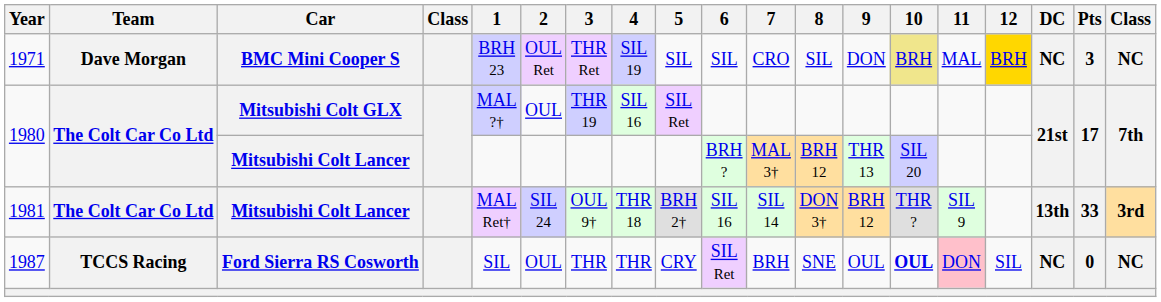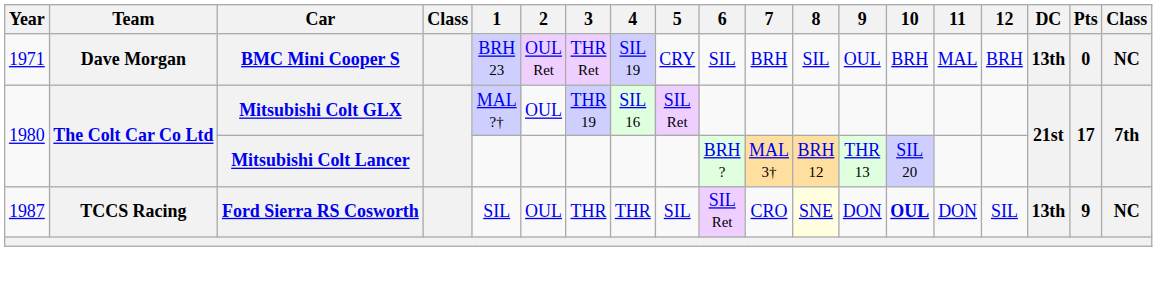 <table class="wikitable" style="text-align:center; font-size:85%">
 <tr>
 <th>Year</th>
 <th>Team</th>
 <th>Car</th>
 <th>Class</th>
 <th>1</th>
 <th>2</th>
 <th>3</th>
 <th>4</th>
 <th>5</th>
 <th>6</th>
 <th>7</th>
 <th>8</th>
 <th>9</th>
 <th>10</th>
 <th>11</th>
 <th>12</th>
 <th>DC</th>
 <th>Pts</th>
 <th>Class</th>
 </tr>
 <tr>
 <td><a href='#'>1971</a></td>
 <th>Dave Morgan</th>
 <th><a href='#'>BMC Mini Cooper S</a></th>
 <th><span></span></th>
 <td style="background:#CFCFFF;"><a href='#'>BRH</a><br><small>23</small></td>
 <td style="background:#EFCFFF;"><a href='#'>OUL</a><br><small>Ret</small></td>
 <td style="background:#EFCFFF;"><a href='#'>THR</a><br><small>Ret</small></td>
 <td style="background:#CFCFFF;"><a href='#'>SIL</a><br><small>19</small></td>
+<td><a href='#'>CRY</a></td>
 <td><a href='#'>SIL</a></td>
+<td><a href='#'>BRH</a></td>
 <td><a href='#'>SIL</a></td>
-<td><a href='#'>CRO</a></td>
-<td><a href='#'>SIL</a></td>
-<td><a href='#'>DON</a></td>
-<td style="background: khaki;"><a href='#'>BRH</a></td>
+<td><a href='#'>OUL</a></td>
+<td><a href='#'>BRH</a></td>
 <td><a href='#'>MAL</a></td>
-<td style="background: gold;"><a href='#'>BRH</a></td>
-<th>NC</th>
-<th>3</th>
+<td><a href='#'>BRH</a></td>
+<th>13th</th>
+<th>0</th>
 <th>NC</th>
 </tr>
 <tr>
 <td rowspan=2><a href='#'>1980</a></td>
 <th rowspan=2><a href='#'>The Colt Car Co Ltd</a></th>
 <th><a href='#'>Mitsubishi Colt GLX</a></th>
 <th rowspan=2><span></span></th>
 <td style="background:#CFCFFF;"><a href='#'>MAL</a><br><small>?†</small></td>
 <td><a href='#'>OUL</a></td>
 <td style="background:#CFCFFF;"><a href='#'>THR</a><br><small>19</small></td>
 <td style="background:#DFFFDF;"><a href='#'>SIL</a><br><small>16</small></td>
 <td style="background:#EFCFFF;"><a href='#'>SIL</a><br><small>Ret</small></td>
 <td></td>
 <td></td>
 <td></td>
 <td></td>
 <td></td>
 <td></td>
 <td></td>
 <th rowspan=2>21st</th>
 <th rowspan=2>17</th>
 <th rowspan=2>7th</th>
 </tr>
 <tr>
 <th><a href='#'>Mitsubishi Colt Lancer</a></th>
 <td></td>
 <td></td>
 <td></td>
 <td></td>
 <td></td>
 <td style="background:#DFFFDF;"><a href='#'>BRH</a><br><small>?</small></td>
 <td style="background:#FFDF9F;"><a href='#'>MAL</a><br><small>3†</small></td>
 <td style="background:#FFDF9F;"><a href='#'>BRH</a><br><small>12</small></td>
 <td style="background:#DFFFDF;"><a href='#'>THR</a><br><small>13</small></td>
 <td style="background:#CFCFFF;"><a href='#'>SIL</a><br><small>20</small></td>
 <td></td>
 <td></td>
 </tr>
 <tr>
-<td><a href='#'>1981</a></td>
-<th><a href='#'>The Colt Car Co Ltd</a></th>
-<th><a href='#'>Mitsubishi Colt Lancer</a></th>
-<th><span></span></th>
-<td style="background:#EFCFFF;"><a href='#'>MAL</a><br><small>Ret†</small></td>
-<td style="background:#CFCFFF;"><a href='#'>SIL</a><br><small>24</small></td>
-<td style="background:#DFFFDF;"><a href='#'>OUL</a><br><small>9†</small></td>
-<td style="background:#DFFFDF;"><a href='#'>THR</a><br><small>18</small></td>
-<td style="background:#DFDFDF;"><a href='#'>BRH</a><br><small>2†</small></td>
-<td style="background:#DFFFDF;"><a href='#'>SIL</a><br><small>16</small></td>
-<td style="background:#DFFFDF;"><a href='#'>SIL</a><br><small>14</small></td>
-<td style="background:#FFDF9F;"><a href='#'>DON</a><br><small>3†</small></td>
-<td style="background:#FFDF9F;"><a href='#'>BRH</a><br><small>12</small></td>
-<td style="background:#DFDFDF;"><a href='#'>THR</a><br><small>?</small></td>
-<td style="background:#DFFFDF;"><a href='#'>SIL</a><br><small>9</small></td>
-<td></td>
-<th>13th</th>
-<th>33</th>
-<td style="background:#FFDF9F;"><strong>3rd</strong></td>
-</tr>
-<tr>
 <td><a href='#'>1987</a></td>
 <th>TCCS Racing</th>
 <th><a href='#'>Ford Sierra RS Cosworth</a></th>
 <th><span></span></th>
 <td><a href='#'>SIL</a></td>
 <td><a href='#'>OUL</a></td>
 <td><a href='#'>THR</a></td>
 <td><a href='#'>THR</a></td>
-<td><a href='#'>CRY</a></td>
+<td><a href='#'>SIL</a></td>
 <td style="background:#EFCFFF;"><a href='#'>SIL</a><br><small>Ret</small></td>
-<td><a href='#'>BRH</a></td>
-<td><a href='#'>SNE</a></td>
-<td><a href='#'>OUL</a></td>
+<td><a href='#'>CRO</a></td>
+<td style="background: lightyellow;"><a href='#'>SNE</a></td>
+<td><a href='#'>DON</a></td>
 <td><strong><a href='#'>OUL</a></strong></td>
-<td style="background: pink;"><a href='#'>DON</a></td>
+<td><a href='#'>DON</a></td>
 <td><a href='#'>SIL</a></td>
-<th>NC</th>
-<th>0</th>
+<th>13th</th>
+<th>9</th>
 <th>NC</th>
 </tr>
 <tr>
 <th colspan="19"></th>
 </tr>
 </table>
